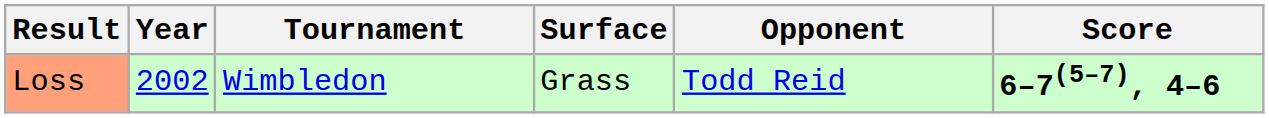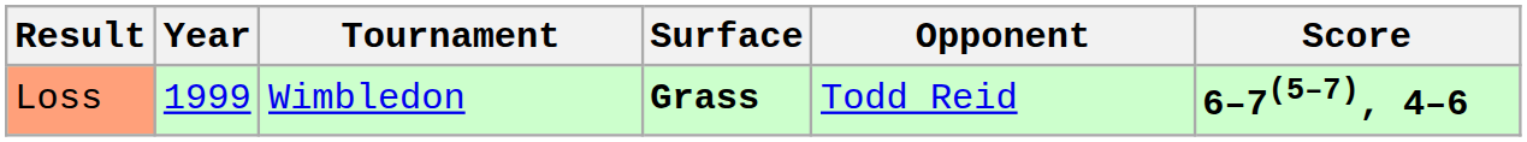 <table class="sortable wikitable">
 <tr>
 <th style="width:40px;">Result</th>
 <th style="width:30px;">Year</th>
 <th style="width:130px;">Tournament</th>
 <th style="width:50px;">Surface</th>
 <th style="width:130px;">Opponent</th>
 <th style="width:110px;" class="unsortable">Score</th>
 </tr>
 <tr style="background:#ccffcc;">
 <td style="background:#ffa07a;">Loss</td>
-<td><a href='#'>2002</a></td>
+<td><a href='#'>1999</a></td>
 <td><a href='#'>Wimbledon</a></td>
-<td>Grass</td>
+<td><strong>Grass</strong></td>
 <td> <a href='#'>Todd Reid</a></td>
 <td><strong>6–7<sup>(5–7)</sup>, 4–6</strong></td>
 </tr>
 </table>
